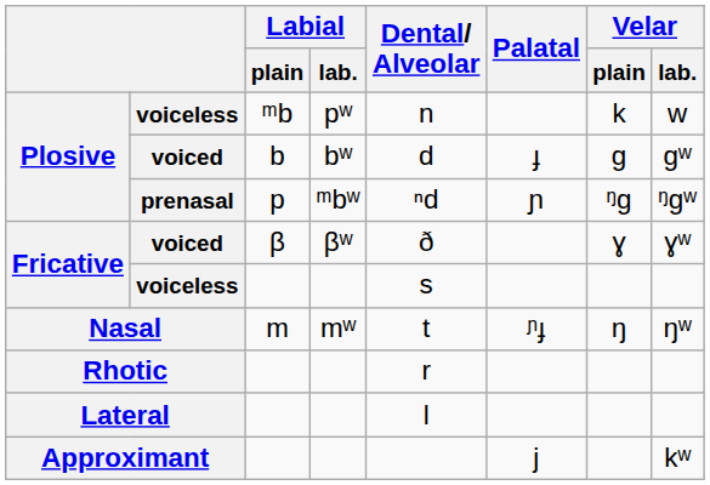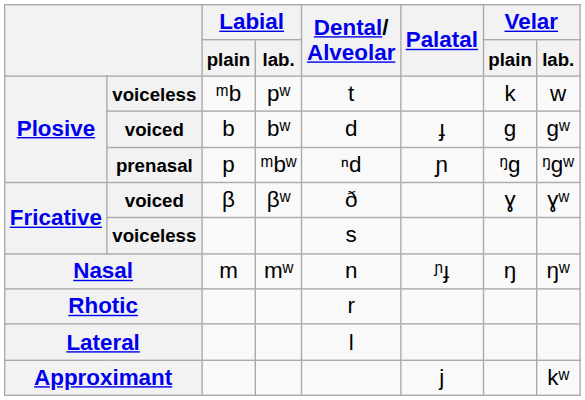 <table class="wikitable" style="text-align:center">
 <tr>
 <th colspan="2" rowspan="2"></th>
 <th colspan="2"><a href='#'>Labial</a></th>
 <th rowspan="2"><a href='#'>Dental</a>/<br><a href='#'>Alveolar</a></th>
 <th rowspan="2"><a href='#'>Palatal</a></th>
 <th colspan="2"><a href='#'>Velar</a></th>
 </tr>
 <tr>
 <th><small>plain</small></th>
 <th><small>lab.</small></th>
 <th><small>plain</small></th>
 <th><small>lab.</small></th>
 </tr>
 <tr>
 <th rowspan="3"><a href='#'>Plosive</a></th>
 <th><small>voiceless</small></th>
 <td>ᵐb</td>
 <td>pʷ</td>
-<td>n</td>
+<td>t</td>
 <td></td>
 <td>k</td>
 <td>w</td>
 </tr>
 <tr>
 <th><small>voiced</small></th>
 <td>b</td>
 <td>bʷ</td>
 <td>d</td>
 <td>ɟ</td>
 <td>ɡ</td>
 <td>ɡʷ</td>
 </tr>
 <tr>
 <th><small>prenasal</small></th>
 <td>p</td>
 <td>ᵐbʷ</td>
 <td>ⁿd</td>
 <td>ɲ</td>
 <td>ᵑɡ</td>
 <td>ᵑɡʷ</td>
 </tr>
 <tr>
 <th rowspan="2"><a href='#'>Fricative</a></th>
 <th><small>voiced</small></th>
 <td>β</td>
 <td>βʷ</td>
 <td>ð</td>
 <td></td>
 <td>ɣ</td>
 <td>ɣʷ</td>
 </tr>
 <tr>
 <th><small>voiceless</small></th>
 <td></td>
 <td></td>
 <td>s</td>
 <td></td>
 <td></td>
 <td></td>
 </tr>
 <tr>
 <th colspan="2"><a href='#'>Nasal</a></th>
 <td>m</td>
 <td>mʷ</td>
-<td>t</td>
+<td>n</td>
 <td>ᶮɟ</td>
 <td>ŋ</td>
 <td>ŋʷ</td>
 </tr>
 <tr>
 <th colspan="2"><a href='#'>Rhotic</a></th>
 <td></td>
 <td></td>
 <td>r</td>
 <td></td>
 <td></td>
 <td></td>
 </tr>
 <tr>
 <th colspan="2"><a href='#'>Lateral</a></th>
 <td></td>
 <td></td>
 <td>l</td>
 <td></td>
 <td></td>
 <td></td>
 </tr>
 <tr>
 <th colspan="2"><a href='#'>Approximant</a></th>
 <td></td>
 <td></td>
 <td></td>
 <td>j</td>
 <td></td>
 <td>kʷ</td>
 </tr>
 </table>
